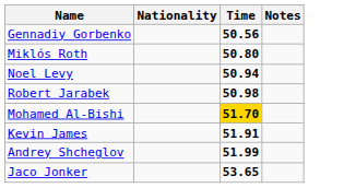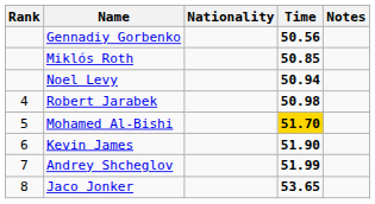 <table class="wikitable sortable" style="text-align:center">
 <tr>
+<th>Rank</th>
 <th>Name</th>
 <th>Nationality</th>
 <th>Time</th>
 <th>Notes</th>
 </tr>
 <tr>
+<td></td>
 <td align=left><a href='#'>Gennadiy Gorbenko</a></td>
 <td align=left></td>
 <td><strong>50.56</strong></td>
 <td></td>
 </tr>
 <tr>
+<td></td>
 <td align=left><a href='#'>Miklós Roth</a></td>
 <td align=left></td>
-<td><strong>50.80</strong></td>
+<td><strong>50.85</strong></td>
 <td></td>
 </tr>
 <tr>
+<td></td>
 <td align=left><a href='#'>Noel Levy</a></td>
 <td align=left></td>
 <td><strong>50.94</strong></td>
 <td></td>
 </tr>
 <tr>
+<td>4</td>
 <td align=left><a href='#'>Robert Jarabek</a></td>
 <td align=left></td>
 <td><strong>50.98</strong></td>
 <td></td>
 </tr>
 <tr>
+<td>5</td>
 <td align=left><a href='#'>Mohamed Al-Bishi</a></td>
 <td align=left></td>
 <td style="background: gold;"><strong>51.70</strong></td>
 <td></td>
 </tr>
 <tr>
+<td>6</td>
 <td align=left><a href='#'>Kevin James</a></td>
 <td align=left></td>
-<td><strong>51.91</strong></td>
+<td><strong>51.90</strong></td>
 <td></td>
 </tr>
 <tr>
+<td>7</td>
 <td align=left><a href='#'>Andrey Shcheglov</a></td>
 <td align=left></td>
 <td><strong>51.99</strong></td>
 <td></td>
 </tr>
 <tr>
+<td>8</td>
 <td align=left><a href='#'>Jaco Jonker</a></td>
 <td align=left></td>
 <td><strong>53.65</strong></td>
 <td></td>
 </tr>
 </table>
